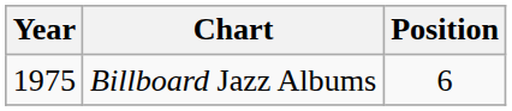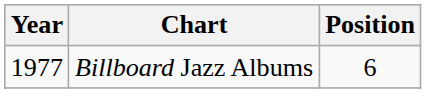 <table class="wikitable">
 <tr>
 <th>Year</th>
 <th>Chart</th>
 <th>Position</th>
 </tr>
 <tr>
-<td>1975</td>
+<td>1977</td>
 <td><em>Billboard</em> Jazz Albums</td>
 <td align="center">6 </td>
 </tr>
 </table>
